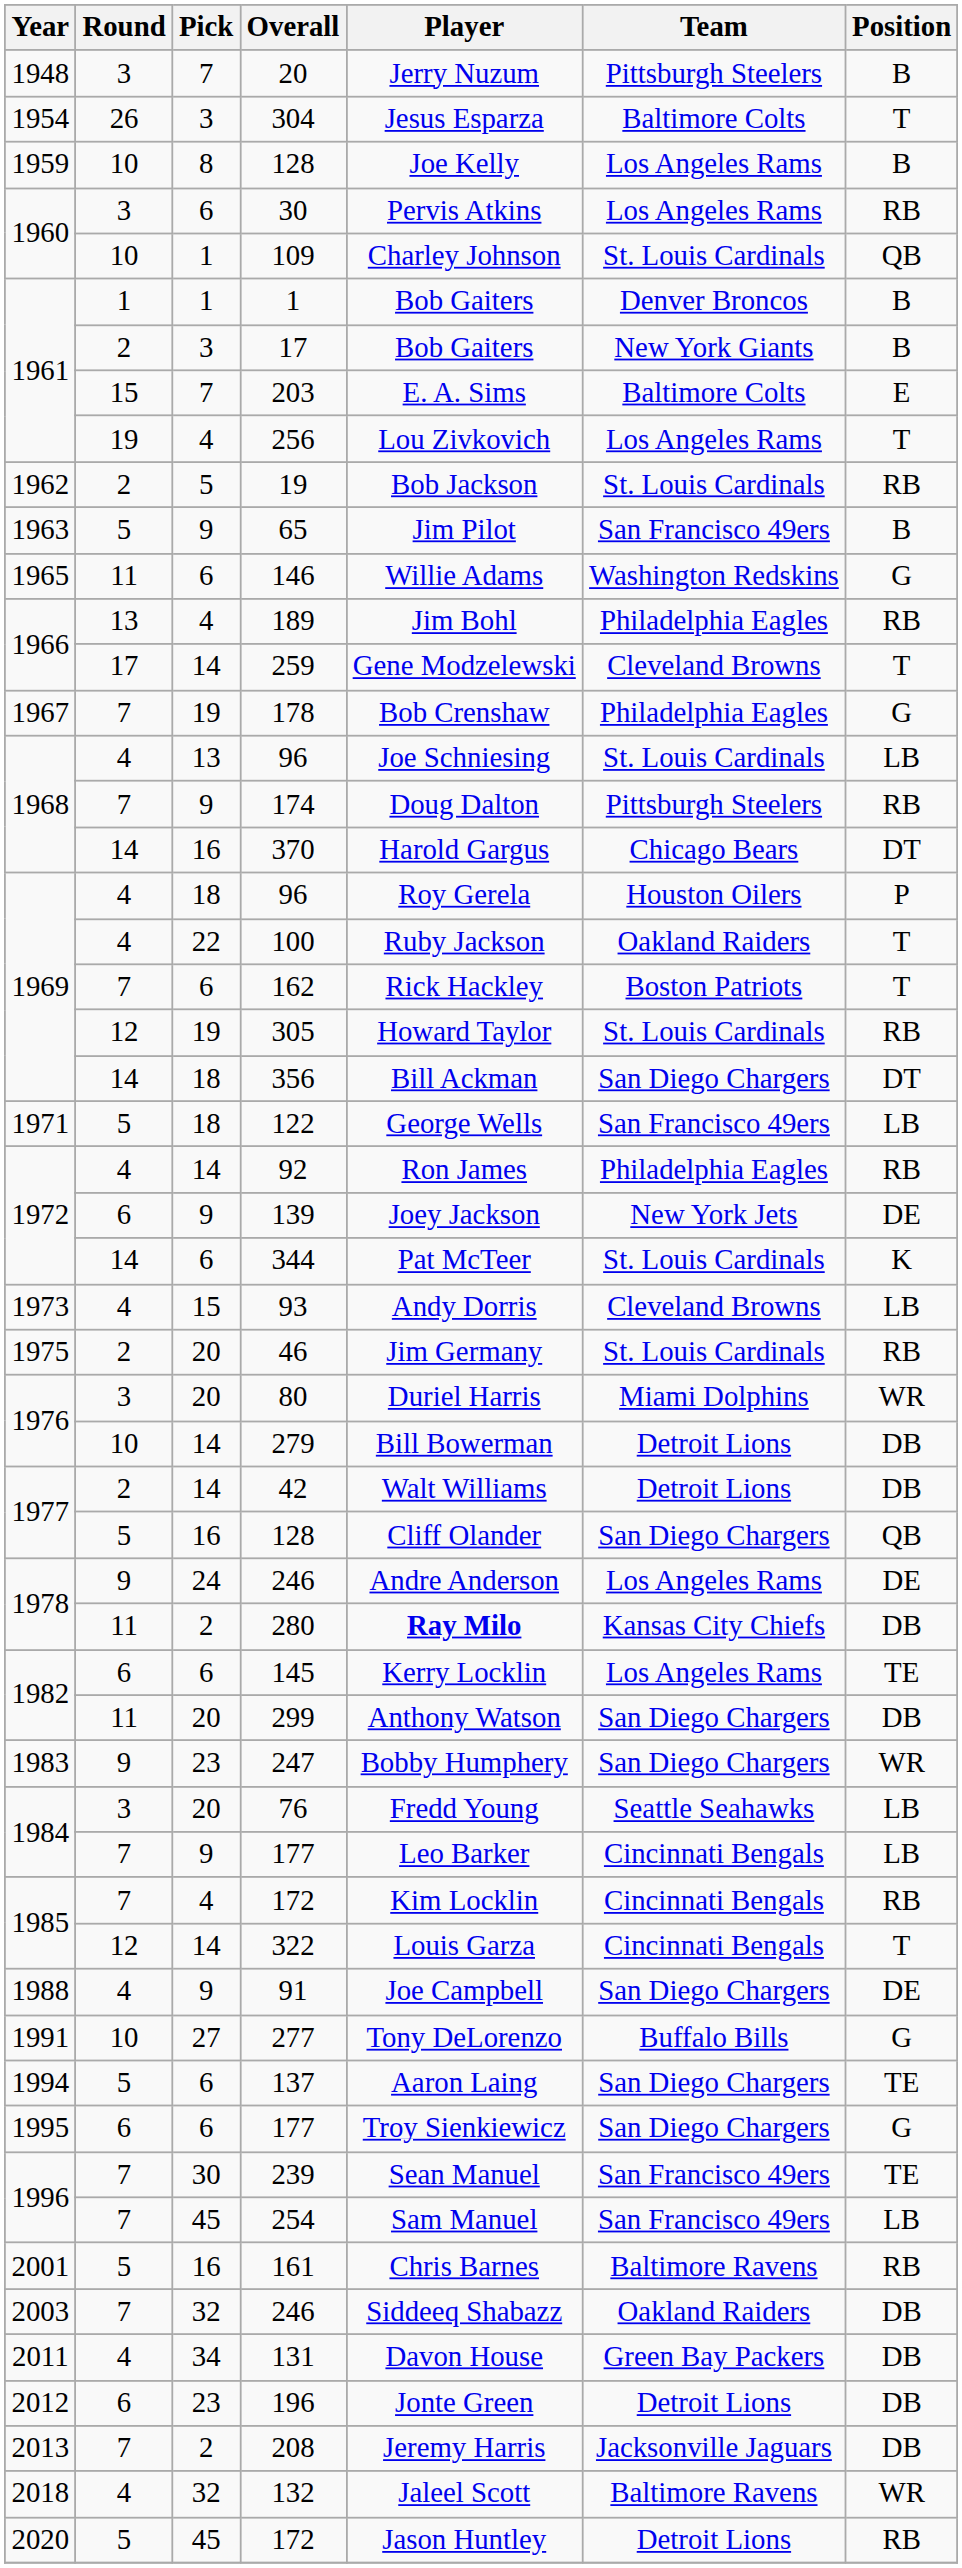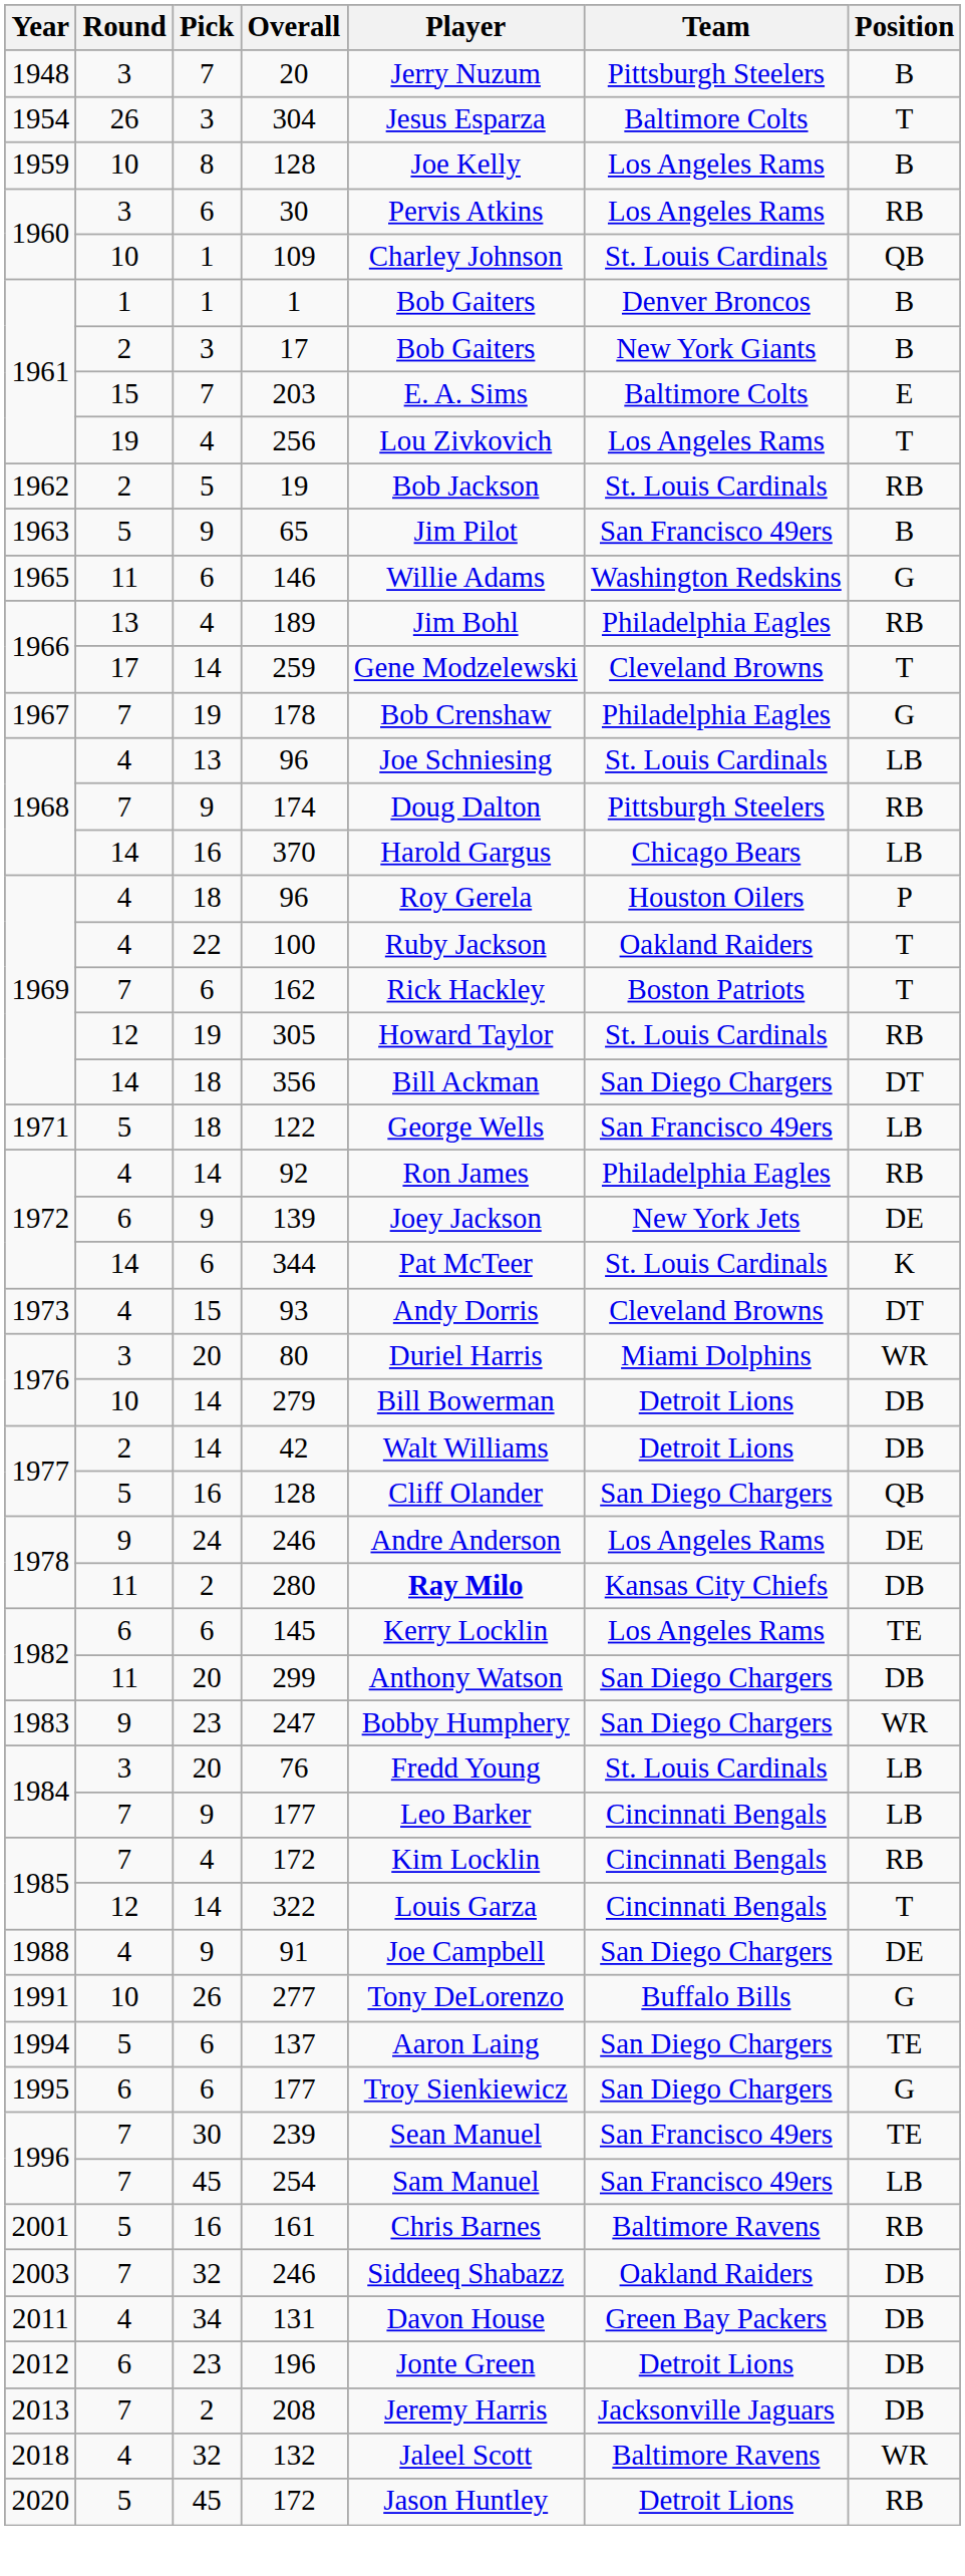 <table class="wikitable sortable" style="text-align: center;">
 <tr>
 <th>Year</th>
 <th>Round</th>
 <th>Pick</th>
 <th>Overall</th>
 <th>Player</th>
 <th>Team</th>
 <th>Position</th>
 </tr>
 <tr>
 <td>1948</td>
 <td>3</td>
 <td>7</td>
 <td>20</td>
 <td><a href='#'>Jerry Nuzum</a></td>
 <td><a href='#'>Pittsburgh Steelers</a></td>
 <td>B</td>
 </tr>
 <tr>
 <td>1954</td>
 <td>26</td>
 <td>3</td>
 <td>304</td>
 <td><a href='#'>Jesus Esparza</a></td>
 <td><a href='#'>Baltimore Colts</a></td>
 <td>T</td>
 </tr>
 <tr>
 <td>1959</td>
 <td>10</td>
 <td>8</td>
 <td>128</td>
 <td><a href='#'>Joe Kelly</a></td>
 <td><a href='#'>Los Angeles Rams</a></td>
 <td>B</td>
 </tr>
 <tr>
 <td rowspan="2">1960</td>
 <td>3</td>
 <td>6</td>
 <td>30</td>
 <td><a href='#'>Pervis Atkins</a></td>
 <td><a href='#'>Los Angeles Rams</a></td>
 <td>RB</td>
 </tr>
 <tr>
 <td>10</td>
 <td>1</td>
 <td>109</td>
 <td><a href='#'>Charley Johnson</a></td>
 <td><a href='#'>St. Louis Cardinals</a></td>
 <td>QB</td>
 </tr>
 <tr>
 <td rowspan="4">1961</td>
 <td>1</td>
 <td>1</td>
 <td>1</td>
 <td><a href='#'>Bob Gaiters</a></td>
 <td><a href='#'>Denver Broncos</a></td>
 <td>B</td>
 </tr>
 <tr>
 <td>2</td>
 <td>3</td>
 <td>17</td>
 <td><a href='#'>Bob Gaiters</a></td>
 <td><a href='#'>New York Giants</a></td>
 <td>B</td>
 </tr>
 <tr>
 <td>15</td>
 <td>7</td>
 <td>203</td>
 <td><a href='#'>E. A. Sims</a></td>
 <td><a href='#'>Baltimore Colts</a></td>
 <td>E</td>
 </tr>
 <tr>
 <td>19</td>
 <td>4</td>
 <td>256</td>
 <td><a href='#'>Lou Zivkovich</a></td>
 <td><a href='#'>Los Angeles Rams</a></td>
 <td>T</td>
 </tr>
 <tr>
 <td>1962</td>
 <td>2</td>
 <td>5</td>
 <td>19</td>
 <td><a href='#'>Bob Jackson</a></td>
 <td><a href='#'>St. Louis Cardinals</a></td>
 <td>RB</td>
 </tr>
 <tr>
 <td>1963</td>
 <td>5</td>
 <td>9</td>
 <td>65</td>
 <td><a href='#'>Jim Pilot</a></td>
 <td><a href='#'>San Francisco 49ers</a></td>
 <td>B</td>
 </tr>
 <tr>
 <td>1965</td>
 <td>11</td>
 <td>6</td>
 <td>146</td>
 <td><a href='#'>Willie Adams</a></td>
 <td><a href='#'>Washington Redskins</a></td>
 <td>G</td>
 </tr>
 <tr>
 <td rowspan="2">1966</td>
 <td>13</td>
 <td>4</td>
 <td>189</td>
 <td><a href='#'>Jim Bohl</a></td>
 <td><a href='#'>Philadelphia Eagles</a></td>
 <td>RB</td>
 </tr>
 <tr>
 <td>17</td>
 <td>14</td>
 <td>259</td>
 <td><a href='#'>Gene Modzelewski</a></td>
 <td><a href='#'>Cleveland Browns</a></td>
 <td>T</td>
 </tr>
 <tr>
 <td>1967</td>
 <td>7</td>
 <td>19</td>
 <td>178</td>
 <td><a href='#'>Bob Crenshaw</a></td>
 <td><a href='#'>Philadelphia Eagles</a></td>
 <td>G</td>
 </tr>
 <tr>
 <td rowspan="3">1968</td>
 <td>4</td>
 <td>13</td>
 <td>96</td>
 <td><a href='#'>Joe Schniesing</a></td>
 <td><a href='#'>St. Louis Cardinals</a></td>
 <td>LB</td>
 </tr>
 <tr>
 <td>7</td>
 <td>9</td>
 <td>174</td>
 <td><a href='#'>Doug Dalton</a></td>
 <td><a href='#'>Pittsburgh Steelers</a></td>
 <td>RB</td>
 </tr>
 <tr>
 <td>14</td>
 <td>16</td>
 <td>370</td>
 <td><a href='#'>Harold Gargus</a></td>
 <td><a href='#'>Chicago Bears</a></td>
-<td>DT</td>
+<td>LB</td>
 </tr>
 <tr>
 <td rowspan="5">1969</td>
 <td>4</td>
 <td>18</td>
 <td>96</td>
 <td><a href='#'>Roy Gerela</a></td>
 <td><a href='#'>Houston Oilers</a></td>
 <td>P</td>
 </tr>
 <tr>
 <td>4</td>
 <td>22</td>
 <td>100</td>
 <td><a href='#'>Ruby Jackson</a></td>
 <td><a href='#'>Oakland Raiders</a></td>
 <td>T</td>
 </tr>
 <tr>
 <td>7</td>
 <td>6</td>
 <td>162</td>
 <td><a href='#'>Rick Hackley</a></td>
 <td><a href='#'>Boston Patriots</a></td>
 <td>T</td>
 </tr>
 <tr>
 <td>12</td>
 <td>19</td>
 <td>305</td>
 <td><a href='#'>Howard Taylor</a></td>
 <td><a href='#'>St. Louis Cardinals</a></td>
 <td>RB</td>
 </tr>
 <tr>
 <td>14</td>
 <td>18</td>
 <td>356</td>
 <td><a href='#'>Bill Ackman</a></td>
 <td><a href='#'>San Diego Chargers</a></td>
 <td>DT</td>
 </tr>
 <tr>
 <td>1971</td>
 <td>5</td>
 <td>18</td>
 <td>122</td>
 <td><a href='#'>George Wells</a></td>
 <td><a href='#'>San Francisco 49ers</a></td>
 <td>LB</td>
 </tr>
 <tr>
 <td rowspan="3">1972</td>
 <td>4</td>
 <td>14</td>
 <td>92</td>
 <td><a href='#'>Ron James</a></td>
 <td><a href='#'>Philadelphia Eagles</a></td>
 <td>RB</td>
 </tr>
 <tr>
 <td>6</td>
 <td>9</td>
 <td>139</td>
 <td><a href='#'>Joey Jackson</a></td>
 <td><a href='#'>New York Jets</a></td>
 <td>DE</td>
 </tr>
 <tr>
 <td>14</td>
 <td>6</td>
 <td>344</td>
 <td><a href='#'>Pat McTeer</a></td>
 <td><a href='#'>St. Louis Cardinals</a></td>
 <td>K</td>
 </tr>
 <tr>
 <td>1973</td>
 <td>4</td>
 <td>15</td>
 <td>93</td>
 <td><a href='#'>Andy Dorris</a></td>
 <td><a href='#'>Cleveland Browns</a></td>
-<td>LB</td>
-</tr>
-<tr>
-<td>1975</td>
-<td>2</td>
-<td>20</td>
-<td>46</td>
-<td><a href='#'>Jim Germany</a></td>
-<td><a href='#'>St. Louis Cardinals</a></td>
-<td>RB</td>
+<td>DT</td>
 </tr>
 <tr>
 <td rowspan="2">1976</td>
 <td>3</td>
 <td>20</td>
 <td>80</td>
 <td><a href='#'>Duriel Harris</a></td>
 <td><a href='#'>Miami Dolphins</a></td>
 <td>WR</td>
 </tr>
 <tr>
 <td>10</td>
 <td>14</td>
 <td>279</td>
 <td><a href='#'>Bill Bowerman</a></td>
 <td><a href='#'>Detroit Lions</a></td>
 <td>DB</td>
 </tr>
 <tr>
 <td rowspan="2">1977</td>
 <td>2</td>
 <td>14</td>
 <td>42</td>
 <td><a href='#'>Walt Williams</a></td>
 <td><a href='#'>Detroit Lions</a></td>
 <td>DB</td>
 </tr>
 <tr>
 <td>5</td>
 <td>16</td>
 <td>128</td>
 <td><a href='#'>Cliff Olander</a></td>
 <td><a href='#'>San Diego Chargers</a></td>
 <td>QB</td>
 </tr>
 <tr>
 <td rowspan="2">1978</td>
 <td>9</td>
 <td>24</td>
 <td>246</td>
 <td><a href='#'>Andre Anderson</a></td>
 <td><a href='#'>Los Angeles Rams</a></td>
 <td>DE</td>
 </tr>
 <tr>
 <td>11</td>
 <td>2</td>
 <td>280</td>
 <td><strong><a href='#'>Ray Milo</a></strong></td>
 <td><a href='#'>Kansas City Chiefs</a></td>
 <td>DB</td>
 </tr>
 <tr>
 <td rowspan="2">1982</td>
 <td>6</td>
 <td>6</td>
 <td>145</td>
 <td><a href='#'>Kerry Locklin</a></td>
 <td><a href='#'>Los Angeles Rams</a></td>
 <td>TE</td>
 </tr>
 <tr>
 <td>11</td>
 <td>20</td>
 <td>299</td>
 <td><a href='#'>Anthony Watson</a></td>
 <td><a href='#'>San Diego Chargers</a></td>
 <td>DB</td>
 </tr>
 <tr>
 <td>1983</td>
 <td>9</td>
 <td>23</td>
 <td>247</td>
 <td><a href='#'>Bobby Humphery</a></td>
 <td><a href='#'>San Diego Chargers</a></td>
 <td>WR</td>
 </tr>
 <tr>
 <td rowspan="2">1984</td>
 <td>3</td>
 <td>20</td>
 <td>76</td>
 <td><a href='#'>Fredd Young</a></td>
-<td><a href='#'>Seattle Seahawks</a></td>
+<td><a href='#'>St. Louis Cardinals</a></td>
 <td>LB</td>
 </tr>
 <tr>
 <td>7</td>
 <td>9</td>
 <td>177</td>
 <td><a href='#'>Leo Barker</a></td>
 <td><a href='#'>Cincinnati Bengals</a></td>
 <td>LB</td>
 </tr>
 <tr>
 <td rowspan="2">1985</td>
 <td>7</td>
 <td>4</td>
 <td>172</td>
 <td><a href='#'>Kim Locklin</a></td>
 <td><a href='#'>Cincinnati Bengals</a></td>
 <td>RB</td>
 </tr>
 <tr>
 <td>12</td>
 <td>14</td>
 <td>322</td>
 <td><a href='#'>Louis Garza</a></td>
 <td><a href='#'>Cincinnati Bengals</a></td>
 <td>T</td>
 </tr>
 <tr>
 <td>1988</td>
 <td>4</td>
 <td>9</td>
 <td>91</td>
 <td><a href='#'>Joe Campbell</a></td>
 <td><a href='#'>San Diego Chargers</a></td>
 <td>DE</td>
 </tr>
 <tr>
 <td>1991</td>
 <td>10</td>
-<td>27</td>
+<td>26</td>
 <td>277</td>
 <td><a href='#'>Tony DeLorenzo</a></td>
 <td><a href='#'>Buffalo Bills</a></td>
 <td>G</td>
 </tr>
 <tr>
 <td>1994</td>
 <td>5</td>
 <td>6</td>
 <td>137</td>
 <td><a href='#'>Aaron Laing</a></td>
 <td><a href='#'>San Diego Chargers</a></td>
 <td>TE</td>
 </tr>
 <tr>
 <td>1995</td>
 <td>6</td>
 <td>6</td>
 <td>177</td>
 <td><a href='#'>Troy Sienkiewicz</a></td>
 <td><a href='#'>San Diego Chargers</a></td>
 <td>G</td>
 </tr>
 <tr>
 <td rowspan="2">1996</td>
 <td>7</td>
 <td>30</td>
 <td>239</td>
 <td><a href='#'>Sean Manuel</a></td>
 <td><a href='#'>San Francisco 49ers</a></td>
 <td>TE</td>
 </tr>
 <tr>
 <td>7</td>
 <td>45</td>
 <td>254</td>
 <td><a href='#'>Sam Manuel</a></td>
 <td><a href='#'>San Francisco 49ers</a></td>
 <td>LB</td>
 </tr>
 <tr>
 <td>2001</td>
 <td>5</td>
 <td>16</td>
 <td>161</td>
 <td><a href='#'>Chris Barnes</a></td>
 <td><a href='#'>Baltimore Ravens</a></td>
 <td>RB</td>
 </tr>
 <tr>
 <td>2003</td>
 <td>7</td>
 <td>32</td>
 <td>246</td>
 <td><a href='#'>Siddeeq Shabazz</a></td>
 <td><a href='#'>Oakland Raiders</a></td>
 <td>DB</td>
 </tr>
 <tr>
 <td>2011</td>
 <td>4</td>
 <td>34</td>
 <td>131</td>
 <td><a href='#'>Davon House</a></td>
 <td><a href='#'>Green Bay Packers</a></td>
 <td>DB</td>
 </tr>
 <tr>
 <td>2012</td>
 <td>6</td>
 <td>23</td>
 <td>196</td>
 <td><a href='#'>Jonte Green</a></td>
 <td><a href='#'>Detroit Lions</a></td>
 <td>DB</td>
 </tr>
 <tr>
 <td>2013</td>
 <td>7</td>
 <td>2</td>
 <td>208</td>
 <td><a href='#'>Jeremy Harris</a></td>
 <td><a href='#'>Jacksonville Jaguars</a></td>
 <td>DB</td>
 </tr>
 <tr>
 <td>2018</td>
 <td>4</td>
 <td>32</td>
 <td>132</td>
 <td><a href='#'>Jaleel Scott</a></td>
 <td><a href='#'>Baltimore Ravens</a></td>
 <td>WR</td>
 </tr>
 <tr>
 <td>2020</td>
 <td>5</td>
 <td>45</td>
 <td>172</td>
 <td><a href='#'>Jason Huntley</a></td>
 <td><a href='#'>Detroit Lions</a></td>
 <td>RB</td>
 </tr>
 <tr>
 </tr>
 </table>
